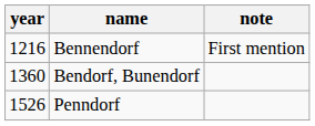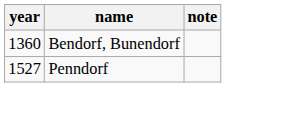 <table class="wikitable">
 <tr>
 <th>year</th>
 <th>name</th>
 <th>note</th>
 </tr>
 <tr>
-<td>1216</td>
-<td>Bennendorf</td>
-<td>First mention</td>
-</tr>
-<tr>
 <td>1360</td>
 <td>Bendorf, Bunendorf</td>
 <td></td>
 </tr>
 <tr>
-<td>1526</td>
+<td>1527</td>
 <td>Penndorf</td>
 <td></td>
 </tr>
 </table>
